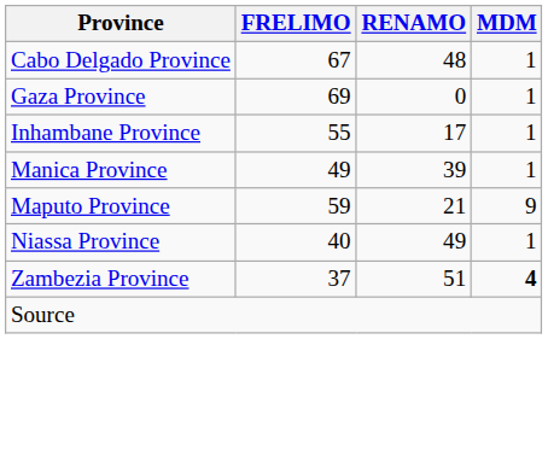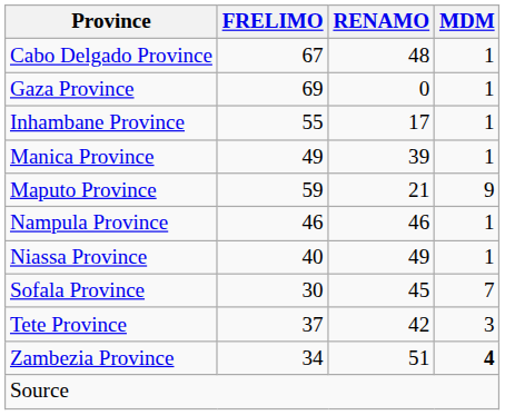 <table class= wikitable style=text-align:right>
 <tr>
 <th>Province</th>
 <th><a href='#'>FRELIMO</a></th>
 <th><a href='#'>RENAMO</a></th>
 <th><a href='#'>MDM</a></th>
 </tr>
 <tr>
 <td align=left><a href='#'>Cabo Delgado Province</a></td>
 <td>67</td>
 <td>48</td>
 <td>1</td>
 </tr>
 <tr>
 <td align=left><a href='#'>Gaza Province</a></td>
 <td>69</td>
 <td>0</td>
 <td>1</td>
 </tr>
 <tr>
 <td align=left><a href='#'>Inhambane Province</a></td>
 <td>55</td>
 <td>17</td>
 <td>1</td>
 </tr>
 <tr>
 <td align=left><a href='#'>Manica Province</a></td>
 <td>49</td>
 <td>39</td>
 <td>1</td>
 </tr>
 <tr>
 <td align=left><a href='#'>Maputo Province</a></td>
 <td>59</td>
 <td>21</td>
 <td>9</td>
 </tr>
 <tr>
+<td align=left><a href='#'>Nampula Province</a></td>
+<td>46</td>
+<td>46</td>
+<td>1</td>
+</tr>
+<tr>
 <td align=left><a href='#'>Niassa Province</a></td>
 <td>40</td>
 <td>49</td>
 <td>1</td>
 </tr>
 <tr>
+<td align=left><a href='#'>Sofala Province</a></td>
+<td>30</td>
+<td>45</td>
+<td>7</td>
+</tr>
+<tr>
+<td align=left><a href='#'>Tete Province</a></td>
+<td>37</td>
+<td>42</td>
+<td>3</td>
+</tr>
+<tr>
 <td align=left><a href='#'>Zambezia Province</a></td>
-<td>37</td>
+<td>34</td>
 <td>51</td>
 <td><strong>4</strong></td>
 </tr>
 <tr>
 <td align=left colspan=4>Source </td>
 </tr>
 </table>
